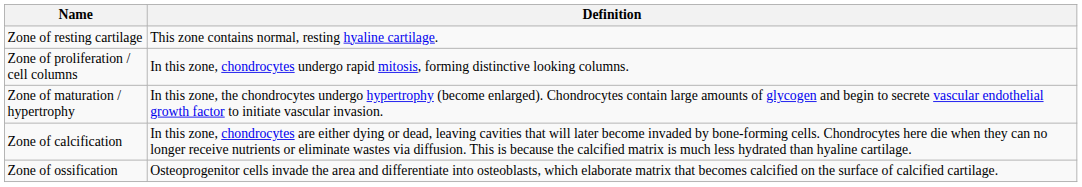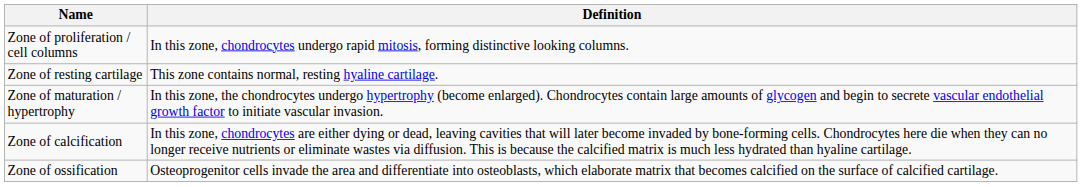 <table class="wikitable">
 <tr>
 <th>Name</th>
 <th>Definition</th>
 </tr>
 <tr>
+<td>Zone of proliferation / cell columns</td>
+<td>In this zone, <a href='#'>chondrocytes</a> undergo rapid <a href='#'>mitosis</a>, forming distinctive looking columns.</td>
+</tr>
+<tr>
 <td>Zone of resting cartilage</td>
 <td>This zone contains normal, resting <a href='#'>hyaline cartilage</a>.</td>
-</tr>
-<tr>
-<td>Zone of proliferation / cell columns</td>
-<td>In this zone, <a href='#'>chondrocytes</a> undergo rapid <a href='#'>mitosis</a>, forming distinctive looking columns.</td>
 </tr>
 <tr>
 <td>Zone of maturation / hypertrophy</td>
 <td>In this zone, the chondrocytes undergo <a href='#'>hypertrophy</a> (become enlarged). Chondrocytes contain large amounts of <a href='#'>glycogen</a> and begin to secrete <a href='#'>vascular endothelial growth factor</a> to initiate vascular invasion.</td>
 </tr>
 <tr>
 <td>Zone of calcification</td>
 <td>In this zone, <a href='#'>chondrocytes</a> are either dying or dead, leaving cavities that will later become invaded by bone-forming cells.  Chondrocytes here die when they can no longer receive nutrients or eliminate wastes via diffusion.  This is because the calcified matrix is much less hydrated than hyaline cartilage.</td>
 </tr>
 <tr>
 <td>Zone of ossification</td>
 <td>Osteoprogenitor cells invade the area and differentiate into osteoblasts, which elaborate matrix that becomes calcified on the surface of calcified cartilage.</td>
 </tr>
 </table>
